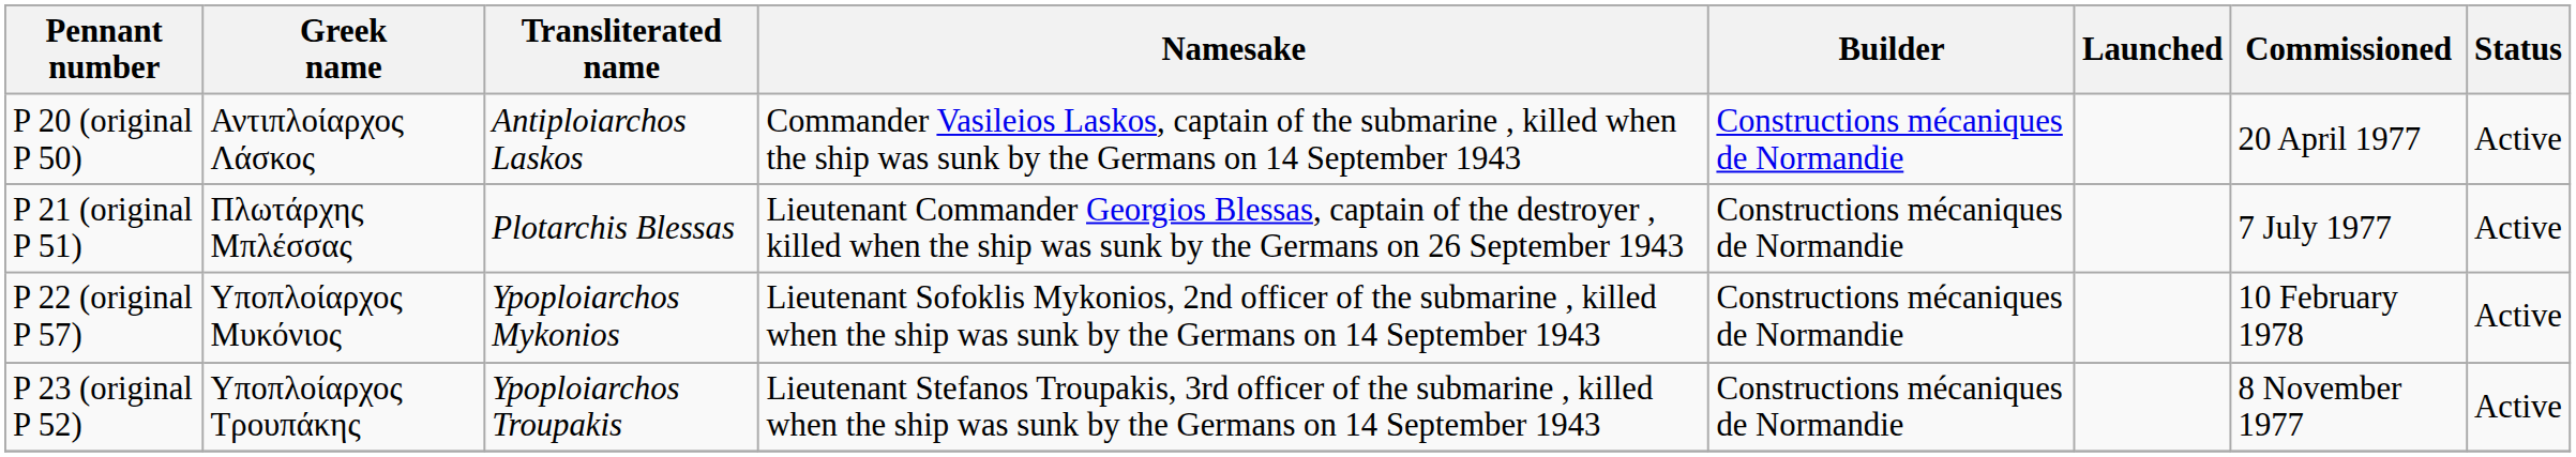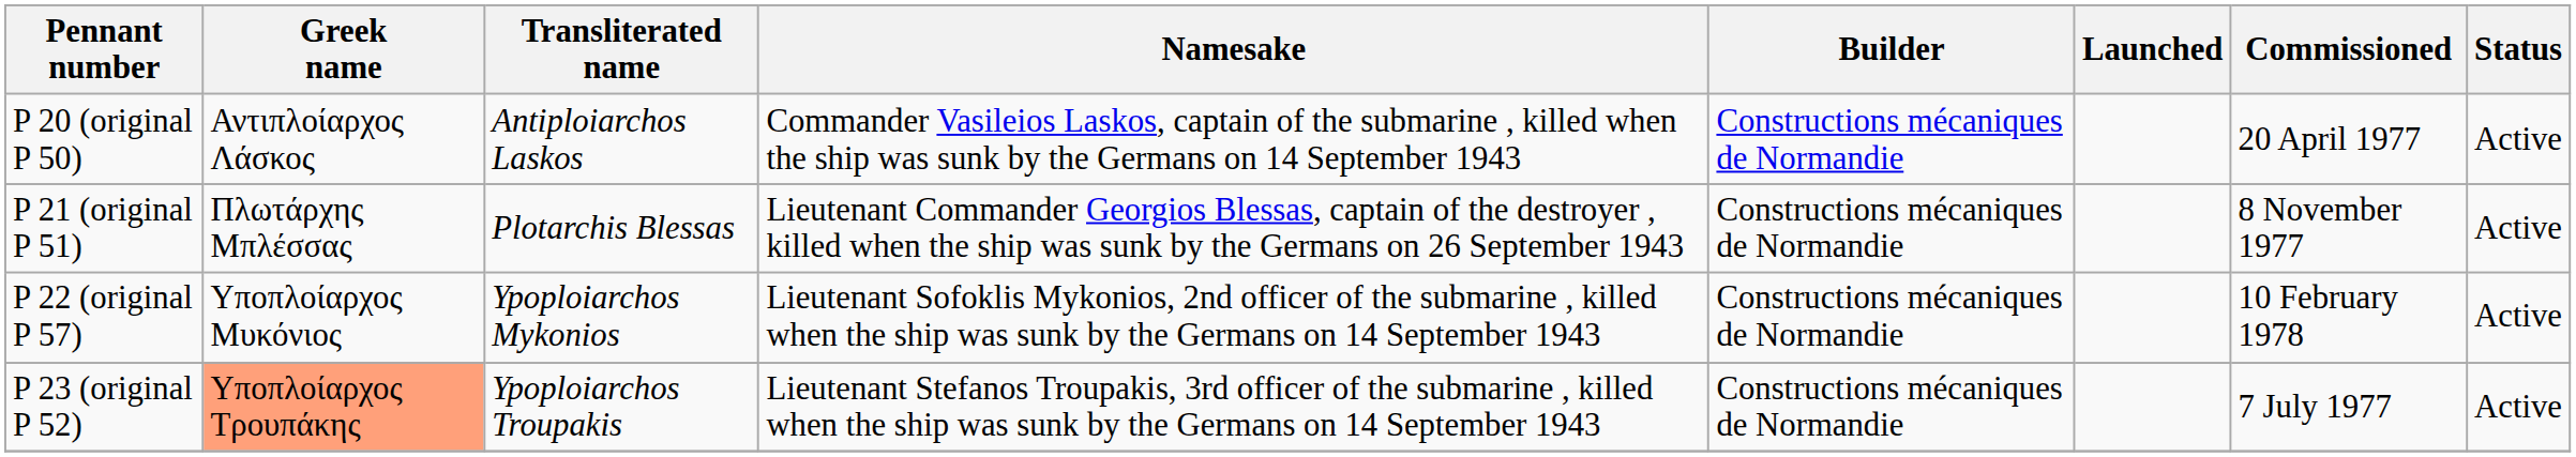 <table class="wikitable">
 <tr>
 <th>Pennant<br> number</th>
 <th>Greek<br>name</th>
 <th>Transliterated<br>name</th>
 <th>Namesake</th>
 <th>Builder</th>
 <th>Launched</th>
 <th>Commissioned</th>
 <th>Status</th>
 </tr>
 <tr>
 <td>P 20 (original P 50)</td>
 <td>Αντιπλοίαρχος Λάσκος</td>
 <td><em>Antiploiarchos Laskos</em></td>
 <td>Commander <a href='#'>Vasileios Laskos</a>, captain of the submarine , killed when the ship was sunk by the Germans on 14 September 1943</td>
 <td><a href='#'>Constructions mécaniques de Normandie</a></td>
 <td></td>
 <td>20 April 1977</td>
 <td>Active</td>
 </tr>
 <tr>
 <td>P 21 (original P 51)</td>
 <td>Πλωτάρχης Μπλέσσας</td>
 <td><em>Plotarchis Blessas</em></td>
 <td>Lieutenant Commander <a href='#'>Georgios Blessas</a>, captain of the destroyer , killed when the ship was sunk by the Germans on 26 September 1943</td>
 <td>Constructions mécaniques de Normandie</td>
 <td></td>
-<td>7 July 1977</td>
+<td>8 November 1977</td>
 <td>Active</td>
 </tr>
 <tr>
 <td>P 22 (original P 57)</td>
 <td>Υποπλοίαρχος Μυκόνιος</td>
 <td><em>Ypoploiarchos Mykonios</em></td>
 <td>Lieutenant Sofoklis Mykonios, 2nd officer of the submarine , killed when the ship was sunk by the Germans on 14 September 1943</td>
 <td>Constructions mécaniques de Normandie</td>
 <td></td>
 <td>10 February 1978</td>
 <td>Active</td>
 </tr>
 <tr>
 <td>P 23 (original P 52)</td>
-<td>Υποπλοίαρχος Τρουπάκης</td>
+<td style="background: lightsalmon;">Υποπλοίαρχος Τρουπάκης</td>
 <td><em>Ypoploiarchos Troupakis</em></td>
 <td>Lieutenant Stefanos Troupakis, 3rd officer of the submarine , killed when the ship was sunk by the Germans on 14 September 1943</td>
 <td>Constructions mécaniques de Normandie</td>
 <td></td>
-<td>8 November 1977</td>
+<td>7 July 1977</td>
 <td>Active</td>
 </tr>
 <tr>
 </tr>
 </table>
